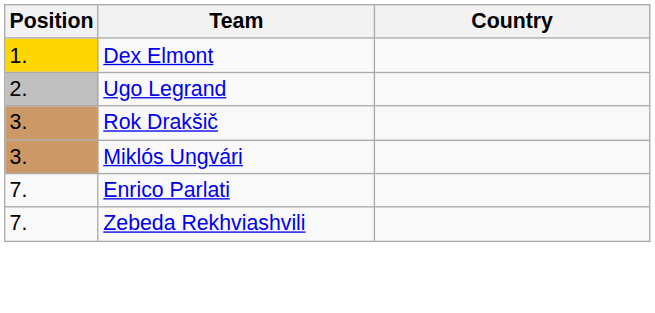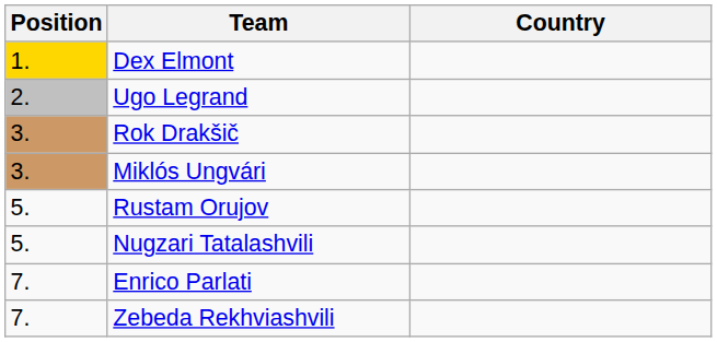 <table class=wikitable>
 <tr>
 <th width=10>Position</th>
 <th width=200>Team</th>
 <th width=200>Country</th>
 </tr>
 <tr>
 <td bgcolor=gold>1.</td>
 <td><a href='#'>Dex Elmont</a></td>
 <td></td>
 </tr>
 <tr>
 <td bgcolor="silver">2.</td>
 <td><a href='#'>Ugo Legrand</a></td>
 <td></td>
 </tr>
 <tr>
 <td bgcolor="CC9966">3.</td>
 <td><a href='#'>Rok Drakšič</a></td>
 <td></td>
 </tr>
 <tr>
 <td bgcolor="CC9966">3.</td>
 <td><a href='#'>Miklós Ungvári</a></td>
 <td></td>
 </tr>
 <tr>
+<td>5.</td>
+<td><a href='#'>Rustam Orujov</a></td>
+<td></td>
+</tr>
+<tr>
+<td>5.</td>
+<td><a href='#'>Nugzari Tatalashvili</a></td>
+<td></td>
+</tr>
+<tr>
 <td>7.</td>
 <td><a href='#'>Enrico Parlati</a></td>
 <td></td>
 </tr>
 <tr>
 <td>7.</td>
 <td><a href='#'>Zebeda Rekhviashvili</a></td>
 <td></td>
 </tr>
 </table>
